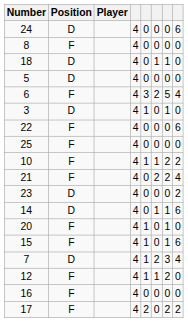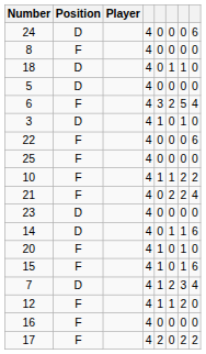 <table class="wikitable sortable" style="text-align:center; padding:4px; border-spacing=0;">
 <tr>
 <th>Number</th>
 <th>Position</th>
 <th>Player</th>
 <th></th>
 <th></th>
 <th></th>
 <th></th>
 <th></th>
 </tr>
 <tr>
 <td>24</td>
 <td>D</td>
 <td align=left></td>
 <td>4</td>
 <td>0</td>
 <td>0</td>
 <td>0</td>
 <td>6</td>
 </tr>
 <tr>
 <td>8</td>
 <td>F</td>
 <td align=left></td>
 <td>4</td>
 <td>0</td>
 <td>0</td>
 <td>0</td>
 <td>0</td>
 </tr>
 <tr>
 <td>18</td>
 <td>D</td>
 <td align=left></td>
 <td>4</td>
 <td>0</td>
 <td>1</td>
 <td>1</td>
 <td>0</td>
 </tr>
 <tr>
 <td>5</td>
 <td>D</td>
 <td align=left></td>
 <td>4</td>
 <td>0</td>
 <td>0</td>
 <td>0</td>
 <td>0</td>
 </tr>
 <tr>
 <td>6</td>
 <td>F</td>
 <td align=left></td>
 <td>4</td>
 <td>3</td>
 <td>2</td>
 <td>5</td>
 <td>4</td>
 </tr>
 <tr>
 <td>3</td>
 <td>D</td>
 <td align=left></td>
 <td>4</td>
 <td>1</td>
 <td>0</td>
 <td>1</td>
 <td>0</td>
 </tr>
 <tr>
 <td>22</td>
 <td>F</td>
 <td align=left></td>
 <td>4</td>
 <td>0</td>
 <td>0</td>
 <td>0</td>
 <td>6</td>
 </tr>
 <tr>
 <td>25</td>
 <td>F</td>
 <td align=left></td>
 <td>4</td>
 <td>0</td>
 <td>0</td>
 <td>0</td>
 <td>0</td>
 </tr>
 <tr>
 <td>10</td>
 <td>F</td>
 <td align=left></td>
 <td>4</td>
 <td>1</td>
 <td>1</td>
 <td>2</td>
 <td>2</td>
 </tr>
 <tr>
 <td>21</td>
 <td>F</td>
 <td align=left></td>
 <td>4</td>
 <td>0</td>
 <td>2</td>
 <td>2</td>
 <td>4</td>
 </tr>
 <tr>
 <td>23</td>
 <td>D</td>
 <td align=left></td>
 <td>4</td>
 <td>0</td>
 <td>0</td>
 <td>0</td>
-<td>2</td>
+<td>0</td>
 </tr>
 <tr>
 <td>14</td>
 <td>D</td>
 <td align=left></td>
 <td>4</td>
 <td>0</td>
 <td>1</td>
 <td>1</td>
 <td>6</td>
 </tr>
 <tr>
 <td>20</td>
 <td>F</td>
 <td align=left></td>
 <td>4</td>
 <td>1</td>
 <td>0</td>
 <td>1</td>
 <td>0</td>
 </tr>
 <tr>
 <td>15</td>
 <td>F</td>
 <td align=left></td>
 <td>4</td>
 <td>1</td>
 <td>0</td>
 <td>1</td>
 <td>6</td>
 </tr>
 <tr>
 <td>7</td>
 <td>D</td>
 <td align=left></td>
 <td>4</td>
 <td>1</td>
 <td>2</td>
 <td>3</td>
 <td>4</td>
 </tr>
 <tr>
 <td>12</td>
 <td>F</td>
 <td align=left></td>
 <td>4</td>
 <td>1</td>
 <td>1</td>
 <td>2</td>
 <td>0</td>
 </tr>
 <tr>
 <td>16</td>
 <td>F</td>
 <td align=left></td>
 <td>4</td>
 <td>0</td>
 <td>0</td>
 <td>0</td>
 <td>0</td>
 </tr>
 <tr>
 <td>17</td>
 <td>F</td>
 <td align=left></td>
 <td>4</td>
 <td>2</td>
 <td>0</td>
 <td>2</td>
 <td>2</td>
 </tr>
 </table>
